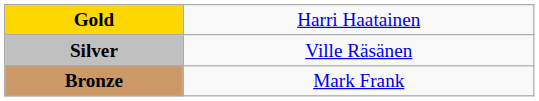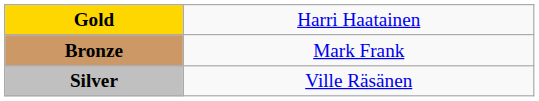 <table class="wikitable" style="text-align:center; " width="35%">
 <tr>
 <td bgcolor="gold"><strong>Gold</strong></td>
 <td><a href='#'>Harri Haatainen</a><br>  <small><em></em></small></td>
 </tr>
 <tr>
+<td bgcolor="CC9966"><strong>Bronze</strong></td>
+<td><a href='#'>Mark Frank</a><br>  <small><em></em></small></td>
+</tr>
+<tr>
 <td bgcolor="silver"><strong>Silver</strong></td>
 <td><a href='#'>Ville Räsänen</a><br>  <small><em></em></small></td>
 </tr>
-<tr>
-<td bgcolor="CC9966"><strong>Bronze</strong></td>
-<td><a href='#'>Mark Frank</a><br>  <small><em></em></small></td>
-</tr>
 </table>
